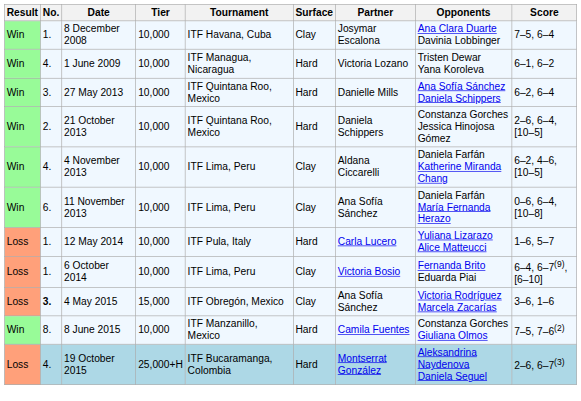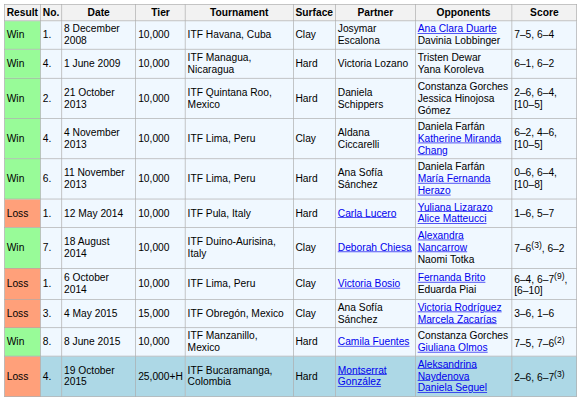 <table class="sortable wikitable" style=font-size:97%>
 <tr>
 <th>Result</th>
 <th>No.</th>
 <th>Date</th>
 <th>Tier</th>
 <th>Tournament</th>
 <th>Surface</th>
 <th>Partner</th>
 <th>Opponents</th>
 <th class="unsortable">Score</th>
 </tr>
 <tr style="background:#f0f8ff;">
 <td style="background:#98fb98;">Win</td>
 <td>1.</td>
 <td>8 December 2008</td>
 <td>10,000</td>
 <td>ITF Havana, Cuba</td>
 <td>Clay</td>
 <td> Josymar Escalona</td>
 <td> <a href='#'>Ana Clara Duarte</a> <br>  Davinia Lobbinger</td>
 <td>7–5, 6–4</td>
 </tr>
 <tr style="background:#f0f8ff;">
 <td style="background:#98fb98;">Win</td>
 <td>4.</td>
 <td>1 June 2009</td>
 <td>10,000</td>
 <td>ITF Managua, Nicaragua</td>
 <td>Hard</td>
 <td> Victoria Lozano</td>
 <td> Tristen Dewar <br>  Yana Koroleva</td>
 <td>6–1, 6–2</td>
 </tr>
 <tr style="background:#f0f8ff;">
 <td style="background:#98fb98;">Win</td>
-<td>3.</td>
-<td>27 May 2013</td>
-<td>10,000</td>
-<td>ITF Quintana Roo, Mexico</td>
-<td>Hard</td>
-<td> Danielle Mills</td>
-<td> <a href='#'>Ana Sofía Sánchez</a> <br>  <a href='#'>Daniela Schippers</a></td>
-<td>6–2, 6–4</td>
-</tr>
-<tr style="background:#f0f8ff;">
-<td style="background:#98fb98;">Win</td>
 <td>2.</td>
 <td>21 October 2013</td>
 <td>10,000</td>
 <td>ITF Quintana Roo, Mexico</td>
 <td>Hard</td>
 <td> Daniela Schippers</td>
 <td> Constanza Gorches <br>  Jessica Hinojosa Gómez</td>
 <td>2–6, 6–4, [10–5]</td>
 </tr>
 <tr style="background:#f0f8ff;">
 <td style="background:#98fb98;">Win</td>
 <td>4.</td>
 <td>4 November 2013</td>
 <td>10,000</td>
 <td>ITF Lima, Peru</td>
 <td>Clay</td>
 <td> Aldana Ciccarelli</td>
 <td> Daniela Farfán <br>  <a href='#'>Katherine Miranda Chang</a></td>
 <td>6–2, 4–6, [10–5]</td>
 </tr>
 <tr style="background:#f0f8ff;">
 <td style="background:#98fb98;">Win</td>
 <td>6.</td>
 <td>11 November 2013</td>
 <td>10,000</td>
 <td>ITF Lima, Peru</td>
-<td>Clay</td>
+<td>Hard</td>
 <td> Ana Sofía Sánchez</td>
 <td> Daniela Farfán <br>  <a href='#'>María Fernanda Herazo</a></td>
 <td>0–6, 6–4, [10–8]</td>
 </tr>
 <tr style="background:#f0f8ff;">
 <td style="background:#ffa07a;">Loss</td>
 <td>1.</td>
 <td>12 May 2014</td>
 <td>10,000</td>
 <td>ITF Pula, Italy</td>
 <td>Hard</td>
 <td> <a href='#'>Carla Lucero</a></td>
 <td> <a href='#'>Yuliana Lizarazo</a> <br>  <a href='#'>Alice Matteucci</a></td>
 <td>1–6, 5–7</td>
 </tr>
 <tr style="background:#f0f8ff;">
+<td style="background:#98fb98;">Win</td>
+<td>7.</td>
+<td>18 August 2014</td>
+<td>10,000</td>
+<td>ITF Duino-Aurisina, Italy</td>
+<td>Clay</td>
+<td> <a href='#'>Deborah Chiesa</a></td>
+<td> <a href='#'>Alexandra Nancarrow</a> <br>  Naomi Totka</td>
+<td>7–6<sup>(3)</sup>, 6–2</td>
+</tr>
+<tr style="background:#f0f8ff;">
 <td style="background:#ffa07a;">Loss</td>
 <td>1.</td>
 <td>6 October 2014</td>
 <td>10,000</td>
 <td>ITF Lima, Peru</td>
 <td>Clay</td>
 <td> <a href='#'>Victoria Bosio</a></td>
 <td> <a href='#'>Fernanda Brito</a> <br>  Eduarda Piai</td>
 <td>6–4, 6–7<sup>(9)</sup>, [6–10]</td>
 </tr>
 <tr style="background:#f0f8ff;">
 <td style="background:#ffa07a;">Loss</td>
-<td><strong>3.</strong></td>
+<td>3.</td>
 <td>4 May 2015</td>
 <td>15,000</td>
 <td>ITF Obregón, Mexico</td>
 <td>Clay</td>
 <td> Ana Sofía Sánchez</td>
 <td> <a href='#'>Victoria Rodríguez</a> <br>  <a href='#'>Marcela Zacarías</a></td>
 <td>3–6, 1–6</td>
 </tr>
 <tr style="background:#f0f8ff;">
 <td style="background:#98fb98;">Win</td>
 <td>8.</td>
 <td>8 June 2015</td>
 <td>10,000</td>
 <td>ITF Manzanillo, Mexico</td>
 <td>Hard</td>
 <td> <a href='#'>Camila Fuentes</a></td>
 <td> Constanza Gorches <br>  <a href='#'>Giuliana Olmos</a></td>
 <td>7–5, 7–6<sup>(2)</sup></td>
 </tr>
 <tr style="background:lightblue;">
 <td style="background:#ffa07a;">Loss</td>
 <td>4.</td>
 <td>19 October 2015</td>
 <td>25,000+H</td>
 <td>ITF Bucaramanga, Colombia</td>
 <td>Hard</td>
 <td> <a href='#'>Montserrat González</a></td>
 <td> <a href='#'>Aleksandrina Naydenova</a> <br>  <a href='#'>Daniela Seguel</a></td>
 <td>2–6, 6–7<sup>(3)</sup></td>
 </tr>
 </table>
